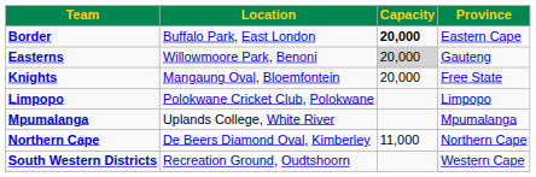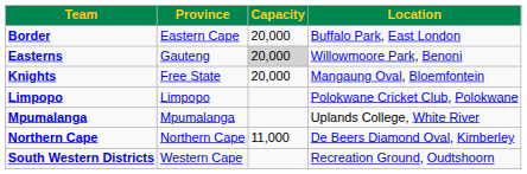 <table class="wikitable">
 <tr>
 <th style="color:#FCD116; background:#008751;">Team</th>
+<th style="color:#FCD116; background:#008751;">Province</th>
+<th style="color:#FCD116; background:#008751;">Capacity</th>
 <th style="color:#FCD116; background:#008751;">Location</th>
-<th style="color:#FCD116; background:#008751;">Capacity</th>
-<th style="color:#FCD116; background:#008751;">Province</th>
 </tr>
 <tr>
 <td><strong><a href='#'>Border</a></strong></td>
+<td><a href='#'>Eastern Cape</a></td>
+<td>20,000</td>
 <td><a href='#'>Buffalo Park</a>, <a href='#'>East London</a></td>
-<td><strong>20,000</strong></td>
-<td><a href='#'>Eastern Cape</a></td>
 </tr>
 <tr>
 <td><strong><a href='#'>Easterns</a></strong></td>
+<td><a href='#'>Gauteng</a></td>
+<td style="background: lightgrey;">20,000</td>
 <td><a href='#'>Willowmoore Park</a>, <a href='#'>Benoni</a></td>
-<td style="background: lightgrey;">20,000</td>
-<td><a href='#'>Gauteng</a></td>
 </tr>
 <tr>
 <td><a href='#'><strong>Knights</strong></a></td>
+<td><a href='#'>Free State</a></td>
+<td>20,000</td>
 <td><a href='#'>Mangaung Oval</a>, <a href='#'>Bloemfontein</a></td>
-<td>20,000</td>
-<td><a href='#'>Free State</a></td>
 </tr>
 <tr>
 <td><strong><a href='#'>Limpopo</a></strong></td>
+<td><a href='#'>Limpopo</a></td>
+<td></td>
 <td><a href='#'>Polokwane Cricket Club</a>, <a href='#'>Polokwane</a></td>
-<td></td>
-<td><a href='#'>Limpopo</a></td>
 </tr>
 <tr>
 <td><strong><a href='#'>Mpumalanga</a></strong></td>
+<td><a href='#'>Mpumalanga</a></td>
+<td></td>
 <td>Uplands College, <a href='#'>White River</a></td>
-<td></td>
-<td><a href='#'>Mpumalanga</a></td>
 </tr>
 <tr>
 <td><strong><a href='#'>Northern Cape</a></strong></td>
+<td><a href='#'>Northern Cape</a></td>
+<td>11,000</td>
 <td><a href='#'>De Beers Diamond Oval</a>, <a href='#'>Kimberley</a></td>
-<td>11,000</td>
-<td><a href='#'>Northern Cape</a></td>
 </tr>
 <tr>
 <td><strong><a href='#'>South Western Districts</a></strong></td>
+<td><a href='#'>Western Cape</a></td>
+<td></td>
 <td><a href='#'>Recreation Ground</a>, <a href='#'>Oudtshoorn</a></td>
-<td></td>
-<td><a href='#'>Western Cape</a></td>
 </tr>
 </table>
